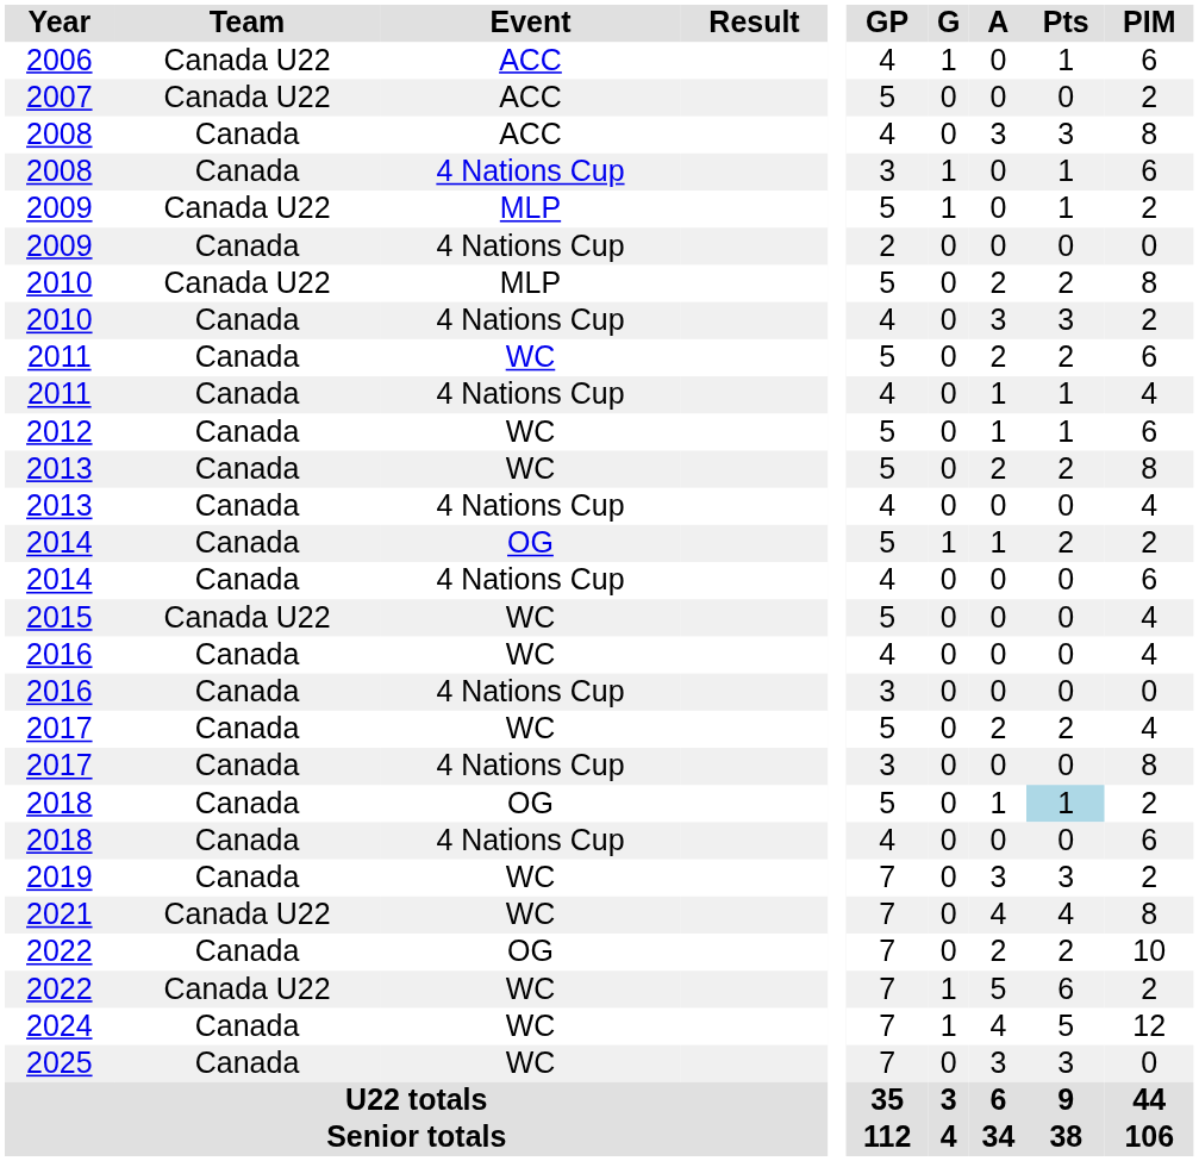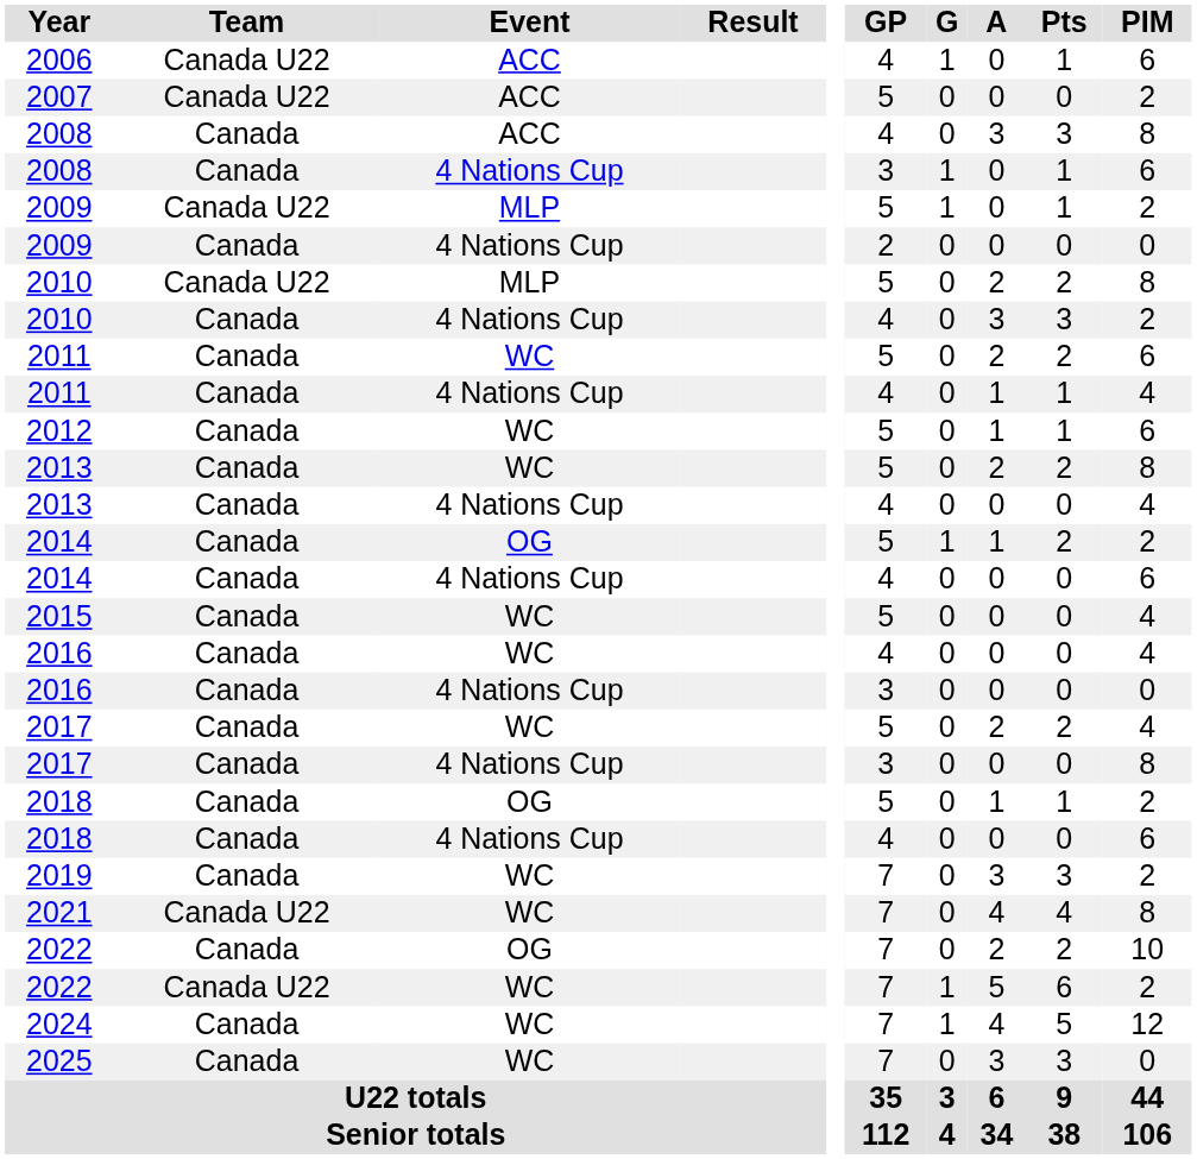 <table border="0" cellpadding="1" cellspacing="0" style="text-align:center; width:40em">
 <tr ALIGN="centre" bgcolor="#e0e0e0">
 <th>Year</th>
 <th>Team</th>
 <th>Event</th>
 <th>Result</th>
 <th rowspan="99" bgcolor="#ffffff"> </th>
 <th>GP</th>
 <th>G</th>
 <th>A</th>
 <th>Pts</th>
 <th>PIM</th>
 </tr>
 <tr>
 <td><a href='#'>2006</a></td>
 <td>Canada U22</td>
 <td><a href='#'>ACC</a></td>
 <td></td>
 <td>4</td>
 <td>1</td>
 <td>0</td>
 <td>1</td>
 <td>6</td>
 </tr>
 <tr style="background:#f0f0f0;">
 <td><a href='#'>2007</a></td>
 <td>Canada U22</td>
 <td>ACC</td>
 <td></td>
 <td>5</td>
 <td>0</td>
 <td>0</td>
 <td>0</td>
 <td>2</td>
 </tr>
 <tr>
 <td><a href='#'>2008</a></td>
 <td>Canada</td>
 <td>ACC</td>
 <td></td>
 <td>4</td>
 <td>0</td>
 <td>3</td>
 <td>3</td>
 <td>8</td>
 </tr>
 <tr style="background:#f0f0f0;">
 <td><a href='#'>2008</a></td>
 <td>Canada</td>
 <td><a href='#'>4 Nations Cup</a></td>
 <td></td>
 <td>3</td>
 <td>1</td>
 <td>0</td>
 <td>1</td>
 <td>6</td>
 </tr>
 <tr>
 <td><a href='#'>2009</a></td>
 <td>Canada U22</td>
 <td><a href='#'>MLP</a></td>
 <td></td>
 <td>5</td>
 <td>1</td>
 <td>0</td>
 <td>1</td>
 <td>2</td>
 </tr>
 <tr style="background:#f0f0f0;">
 <td><a href='#'>2009</a></td>
 <td>Canada</td>
 <td>4 Nations Cup</td>
 <td></td>
 <td>2</td>
 <td>0</td>
 <td>0</td>
 <td>0</td>
 <td>0</td>
 </tr>
 <tr>
 <td><a href='#'>2010</a></td>
 <td>Canada U22</td>
 <td>MLP</td>
 <td></td>
 <td>5</td>
 <td>0</td>
 <td>2</td>
 <td>2</td>
 <td>8</td>
 </tr>
 <tr style="background:#f0f0f0;">
 <td><a href='#'>2010</a></td>
 <td>Canada</td>
 <td>4 Nations Cup</td>
 <td></td>
 <td>4</td>
 <td>0</td>
 <td>3</td>
 <td>3</td>
 <td>2</td>
 </tr>
 <tr>
 <td><a href='#'>2011</a></td>
 <td>Canada</td>
 <td><a href='#'>WC</a></td>
 <td></td>
 <td>5</td>
 <td>0</td>
 <td>2</td>
 <td>2</td>
 <td>6</td>
 </tr>
 <tr style="background:#f0f0f0;">
 <td><a href='#'>2011</a></td>
 <td>Canada</td>
 <td>4 Nations Cup</td>
 <td></td>
 <td>4</td>
 <td>0</td>
 <td>1</td>
 <td>1</td>
 <td>4</td>
 </tr>
 <tr>
 <td><a href='#'>2012</a></td>
 <td>Canada</td>
 <td>WC</td>
 <td></td>
 <td>5</td>
 <td>0</td>
 <td>1</td>
 <td>1</td>
 <td>6</td>
 </tr>
 <tr style="background:#f0f0f0;">
 <td><a href='#'>2013</a></td>
 <td>Canada</td>
 <td>WC</td>
 <td></td>
 <td>5</td>
 <td>0</td>
 <td>2</td>
 <td>2</td>
 <td>8</td>
 </tr>
 <tr>
 <td><a href='#'>2013</a></td>
 <td>Canada</td>
 <td>4 Nations Cup</td>
 <td></td>
 <td>4</td>
 <td>0</td>
 <td>0</td>
 <td>0</td>
 <td>4</td>
 </tr>
 <tr style="background:#f0f0f0;">
 <td><a href='#'>2014</a></td>
 <td>Canada</td>
 <td><a href='#'>OG</a></td>
 <td></td>
 <td>5</td>
 <td>1</td>
 <td>1</td>
 <td>2</td>
 <td>2</td>
 </tr>
 <tr>
 <td><a href='#'>2014</a></td>
 <td>Canada</td>
 <td>4 Nations Cup</td>
 <td></td>
 <td>4</td>
 <td>0</td>
 <td>0</td>
 <td>0</td>
 <td>6</td>
 </tr>
 <tr style="background:#f0f0f0;">
 <td><a href='#'>2015</a></td>
-<td>Canada U22</td>
+<td>Canada</td>
 <td>WC</td>
 <td></td>
 <td>5</td>
 <td>0</td>
 <td>0</td>
 <td>0</td>
 <td>4</td>
 </tr>
 <tr>
 <td><a href='#'>2016</a></td>
 <td>Canada</td>
 <td>WC</td>
 <td></td>
 <td>4</td>
 <td>0</td>
 <td>0</td>
 <td>0</td>
 <td>4</td>
 </tr>
 <tr style="background:#f0f0f0;">
 <td><a href='#'>2016</a></td>
 <td>Canada</td>
 <td>4 Nations Cup</td>
 <td></td>
 <td>3</td>
 <td>0</td>
 <td>0</td>
 <td>0</td>
 <td>0</td>
 </tr>
 <tr>
 <td><a href='#'>2017</a></td>
 <td>Canada</td>
 <td>WC</td>
 <td></td>
 <td>5</td>
 <td>0</td>
 <td>2</td>
 <td>2</td>
 <td>4</td>
 </tr>
 <tr style="background:#f0f0f0;">
 <td><a href='#'>2017</a></td>
 <td>Canada</td>
 <td>4 Nations Cup</td>
 <td></td>
 <td>3</td>
 <td>0</td>
 <td>0</td>
 <td>0</td>
 <td>8</td>
 </tr>
 <tr>
 <td><a href='#'>2018</a></td>
 <td>Canada</td>
 <td>OG</td>
 <td></td>
 <td>5</td>
 <td>0</td>
 <td>1</td>
-<td style="background: lightblue;">1</td>
+<td>1</td>
 <td>2</td>
 </tr>
 <tr style="background:#f0f0f0;">
 <td><a href='#'>2018</a></td>
 <td>Canada</td>
 <td>4 Nations Cup</td>
 <td></td>
 <td>4</td>
 <td>0</td>
 <td>0</td>
 <td>0</td>
 <td>6</td>
 </tr>
 <tr>
 <td><a href='#'>2019</a></td>
 <td>Canada</td>
 <td>WC</td>
 <td></td>
 <td>7</td>
 <td>0</td>
 <td>3</td>
 <td>3</td>
 <td>2</td>
 </tr>
 <tr style="background:#f0f0f0;">
 <td><a href='#'>2021</a></td>
 <td>Canada U22</td>
 <td>WC</td>
 <td></td>
 <td>7</td>
 <td>0</td>
 <td>4</td>
 <td>4</td>
 <td>8</td>
 </tr>
 <tr>
 <td><a href='#'>2022</a></td>
 <td>Canada</td>
 <td>OG</td>
 <td></td>
 <td>7</td>
 <td>0</td>
 <td>2</td>
 <td>2</td>
 <td>10</td>
 </tr>
 <tr style="background:#f0f0f0;">
 <td><a href='#'>2022</a></td>
 <td>Canada U22</td>
 <td>WC</td>
 <td></td>
 <td>7</td>
 <td>1</td>
 <td>5</td>
 <td>6</td>
 <td>2</td>
 </tr>
 <tr>
 <td><a href='#'>2024</a></td>
 <td>Canada</td>
 <td>WC</td>
 <td></td>
 <td>7</td>
 <td>1</td>
 <td>4</td>
 <td>5</td>
 <td>12</td>
 </tr>
 <tr style="background:#f0f0f0;">
 <td><a href='#'>2025</a></td>
 <td>Canada</td>
 <td>WC</td>
 <td></td>
 <td>7</td>
 <td>0</td>
 <td>3</td>
 <td>3</td>
 <td>0</td>
 </tr>
 <tr style="background:#e0e0e0;">
 <th colspan=4>U22 totals</th>
 <th>35</th>
 <th>3</th>
 <th>6</th>
 <th>9</th>
 <th>44</th>
 </tr>
 <tr style="background:#e0e0e0;">
 <th colspan=4>Senior totals</th>
 <th>112</th>
 <th>4</th>
 <th>34</th>
 <th>38</th>
 <th>106</th>
 </tr>
 </table>
